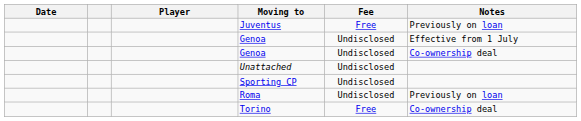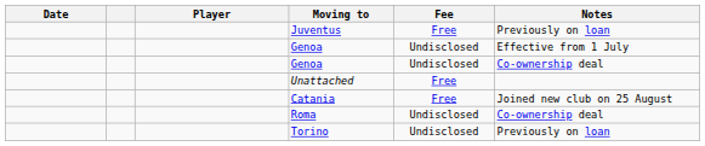 <table class="wikitable sortable">
 <tr>
 <th style="width:120px;">Date</th>
 <th style="width:30px;"></th>
 <th style="width:185px;">Player</th>
 <th style="width:125px;">Moving to</th>
 <th style="width:120px;" class="unsortable">Fee</th>
 <th style="width:250px;" class="unsortable">Notes</th>
 </tr>
 <tr>
 <td></td>
 <td align=center></td>
 <td> </td>
 <td> <a href='#'>Juventus</a></td>
 <td align=center><a href='#'>Free</a></td>
 <td>Previously on <a href='#'>loan</a></td>
 </tr>
 <tr>
 <td></td>
 <td align=center></td>
 <td> </td>
 <td> <a href='#'>Genoa</a></td>
 <td align=center>Undisclosed</td>
 <td>Effective from 1 July</td>
 </tr>
 <tr>
 <td></td>
 <td align=center></td>
 <td> </td>
 <td> <a href='#'>Genoa</a></td>
 <td align=center>Undisclosed</td>
 <td><a href='#'>Co-ownership</a> deal</td>
 </tr>
 <tr>
 <td></td>
 <td align=center></td>
 <td> </td>
 <td><em>Unattached</em></td>
-<td align=center>Undisclosed</td>
+<td align=center><a href='#'>Free</a></td>
 <td></td>
 </tr>
 <tr>
 <td></td>
 <td align=center></td>
 <td> </td>
-<td> <a href='#'>Sporting CP</a></td>
-<td align=center>Undisclosed</td>
-<td></td>
+<td> <a href='#'>Catania</a></td>
+<td align=center><a href='#'>Free</a></td>
+<td>Joined new club on 25 August</td>
 </tr>
 <tr>
 <td></td>
 <td align=center></td>
 <td> </td>
 <td> <a href='#'>Roma</a></td>
 <td align=center>Undisclosed</td>
-<td>Previously on <a href='#'>loan</a></td>
+<td><a href='#'>Co-ownership</a> deal</td>
 </tr>
 <tr>
 <td></td>
 <td align=center></td>
 <td> </td>
 <td> <a href='#'>Torino</a></td>
-<td align=center><a href='#'>Free</a></td>
-<td><a href='#'>Co-ownership</a> deal</td>
+<td align=center>Undisclosed</td>
+<td>Previously on <a href='#'>loan</a></td>
 </tr>
 </table>
